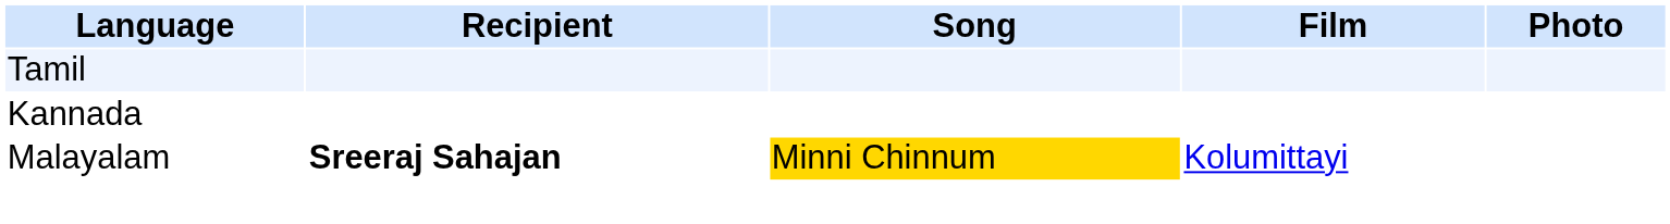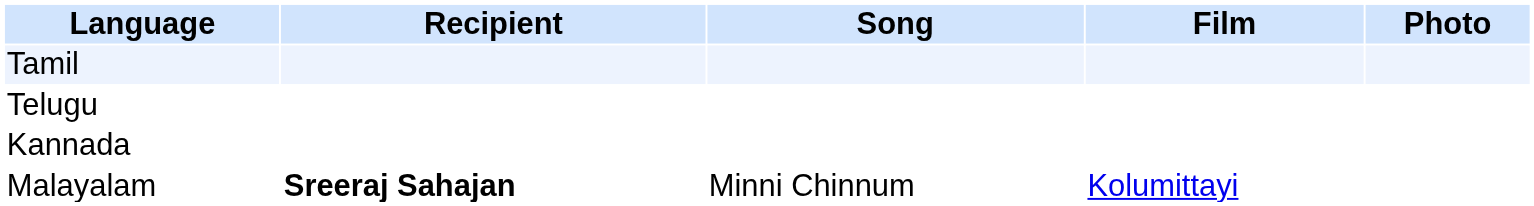 <table cellspacing="1" cellpadding="1" border="0" style="width:50%;">
 <tr style="background:#d1e4fd;">
 <th>Language</th>
 <th>Recipient</th>
 <th>Song</th>
 <th>Film</th>
 <th>Photo</th>
 </tr>
 <tr style="background:#edf3fe;">
 <td>Tamil</td>
 <td></td>
 <td></td>
 <td></td>
 <td></td>
 </tr>
 <tr>
+<td>Telugu</td>
+<td></td>
+<td></td>
+<td></td>
+<td></td>
+</tr>
+<tr>
 <td>Kannada</td>
 <td></td>
 <td></td>
 <td></td>
 <td></td>
 </tr>
 <tr>
 <td>Malayalam</td>
 <td><strong>Sreeraj Sahajan</strong></td>
-<td style="background: gold;">Minni Chinnum</td>
+<td>Minni Chinnum</td>
 <td><a href='#'>Kolumittayi</a></td>
 <td></td>
 </tr>
 </table>
